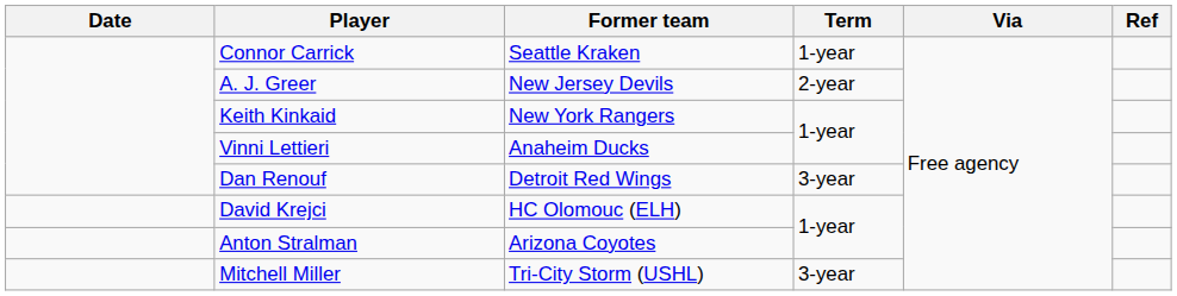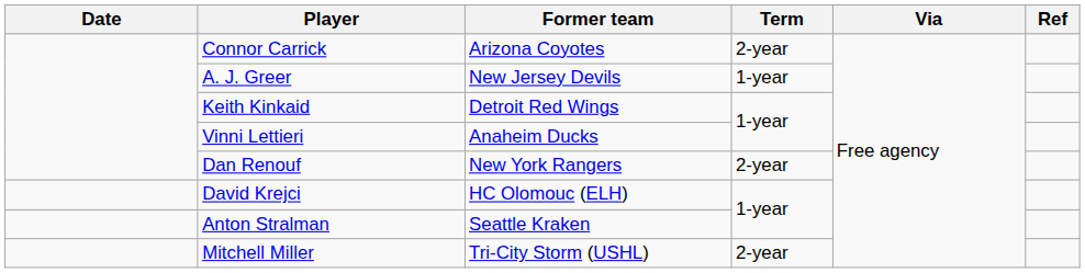 <table class="wikitable">
 <tr style="background:#ddd; text-align:center;">
 <th style="width: 10em;">Date</th>
 <th style="width: 14em;">Player</th>
 <th style="width: 14em;">Former team</th>
 <th style="width: 5em;">Term</th>
 <th style="width: 10em;">Via</th>
 <th style="width: 2.5em;">Ref</th>
 </tr>
 <tr>
 <td rowspan=5></td>
 <td><a href='#'>Connor Carrick</a></td>
-<td><a href='#'>Seattle Kraken</a></td>
-<td>1-year</td>
+<td><a href='#'>Arizona Coyotes</a></td>
+<td>2-year</td>
 <td rowspan=8>Free agency</td>
 <td></td>
 </tr>
 <tr>
 <td><a href='#'>A. J. Greer</a></td>
 <td><a href='#'>New Jersey Devils</a></td>
-<td>2-year</td>
+<td>1-year</td>
 <td></td>
 </tr>
 <tr>
 <td><a href='#'>Keith Kinkaid</a></td>
-<td><a href='#'>New York Rangers</a></td>
+<td><a href='#'>Detroit Red Wings</a></td>
 <td rowspan=2>1-year</td>
 <td></td>
 </tr>
 <tr>
 <td><a href='#'>Vinni Lettieri</a></td>
 <td><a href='#'>Anaheim Ducks</a></td>
 <td></td>
 </tr>
 <tr>
 <td><a href='#'>Dan Renouf</a></td>
-<td><a href='#'>Detroit Red Wings</a></td>
-<td>3-year</td>
+<td><a href='#'>New York Rangers</a></td>
+<td>2-year</td>
 <td></td>
 </tr>
 <tr>
 <td></td>
 <td><a href='#'>David Krejci</a></td>
 <td><a href='#'>HC Olomouc</a> (<a href='#'>ELH</a>)</td>
 <td rowspan=2>1-year</td>
 <td></td>
 </tr>
 <tr>
 <td></td>
 <td><a href='#'>Anton Stralman</a></td>
-<td><a href='#'>Arizona Coyotes</a></td>
+<td><a href='#'>Seattle Kraken</a></td>
 <td></td>
 </tr>
 <tr>
 <td></td>
 <td><a href='#'>Mitchell Miller</a></td>
 <td><a href='#'>Tri-City Storm</a> (<a href='#'>USHL</a>)</td>
-<td>3-year</td>
+<td>2-year</td>
 <td></td>
 </tr>
 </table>
